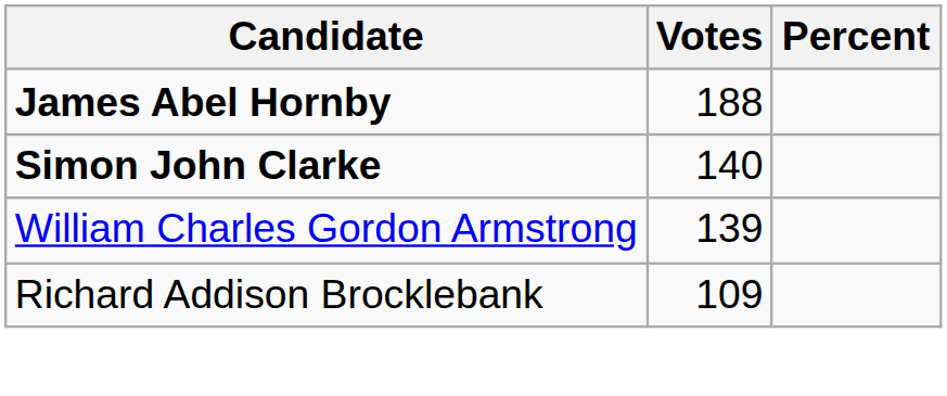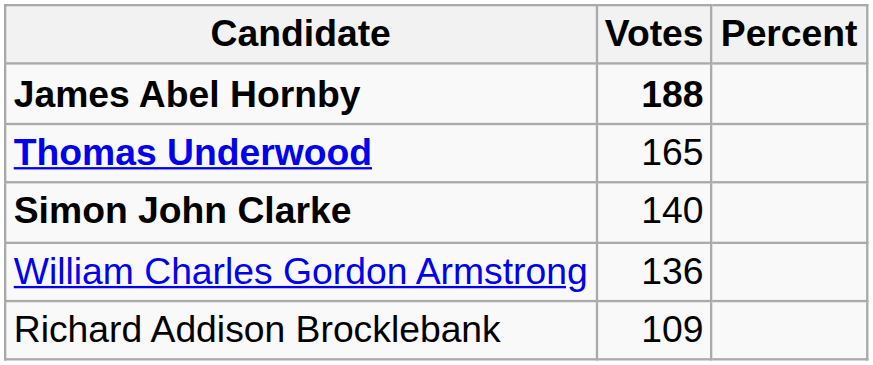 <table class="wikitable">
 <tr>
 <th>Candidate</th>
 <th>Votes</th>
 <th>Percent</th>
 </tr>
 <tr>
 <td style="font-weight:bold;">James Abel Hornby</td>
-<td style="text-align:right;">188</td>
+<td style="text-align:right;"><strong>188</strong></td>
+<td></td>
+</tr>
+<tr>
+<td style="font-weight:bold;"><a href='#'>Thomas Underwood</a></td>
+<td style="text-align:right;">165</td>
 <td></td>
 </tr>
 <tr>
 <td style="font-weight:bold;">Simon John Clarke</td>
 <td style="text-align:right;">140</td>
 <td></td>
 </tr>
 <tr>
 <td><a href='#'>William Charles Gordon Armstrong</a></td>
-<td style="text-align:right;">139</td>
+<td style="text-align:right;">136</td>
 <td></td>
 </tr>
 <tr>
 <td>Richard Addison Brocklebank</td>
 <td style="text-align:right;">109</td>
 <td></td>
 </tr>
 </table>
